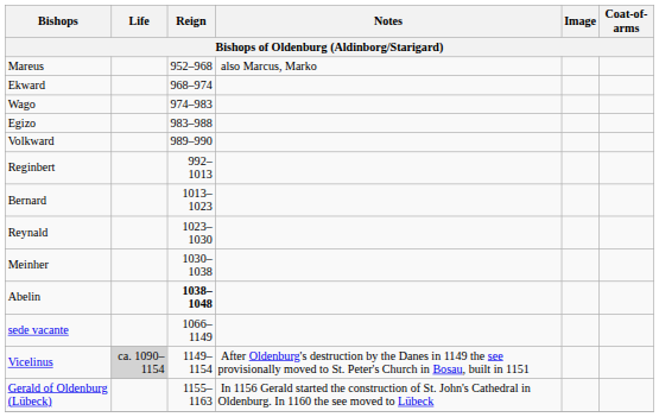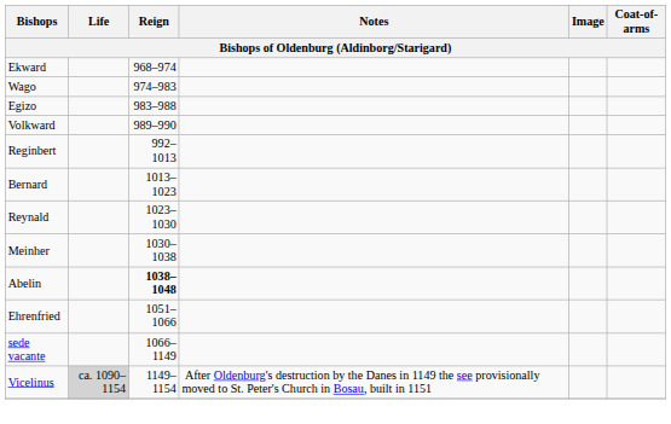 <table class="wikitable toptextcells">
 <tr class="hintergrundfarbe5">
 <th>Bishops</th>
 <th>Life</th>
 <th>Reign</th>
 <th>Notes</th>
 <th>Image</th>
 <th>Coat-of-arms</th>
 </tr>
 <tr>
 <th colspan=6 align="center">Bishops of Oldenburg (Aldinborg/Starigard)</th>
-</tr>
-<tr>
-<td>Mareus</td>
-<td align="right"></td>
-<td align="right">952–968</td>
-<td align="left"> also Marcus, Marko</td>
-<td align="left"></td>
-<td align="left"></td>
 </tr>
 <tr>
 <td>Ekward</td>
 <td align="right"></td>
 <td align="right">968–974</td>
 <td align="left"> </td>
 <td align="left"></td>
 <td align="left"></td>
 </tr>
 <tr>
 <td>Wago</td>
 <td align="right"></td>
 <td align="right">974–983</td>
 <td align="left"> </td>
 <td align="left"></td>
 <td align="left"></td>
 </tr>
 <tr>
 <td>Egizo</td>
 <td align="right"></td>
 <td align="right">983–988</td>
 <td align="left"> </td>
 <td align="left"></td>
 <td align="left"></td>
 </tr>
 <tr>
 <td>Volkward</td>
 <td align="right"></td>
 <td align="right">989–990</td>
 <td align="left"> </td>
 <td align="left"></td>
 <td align="left"></td>
 </tr>
 <tr>
 <td>Reginbert</td>
 <td align="right"></td>
 <td align="right">992–1013</td>
 <td align="left"> </td>
 <td align="left"></td>
 <td align="left"></td>
 </tr>
 <tr>
 <td>Bernard</td>
 <td align="right"></td>
 <td align="right">1013–1023</td>
 <td align="left"> </td>
 <td align="left"></td>
 <td align="left"></td>
 </tr>
 <tr>
 <td>Reynald</td>
 <td align="right"></td>
 <td align="right">1023–1030</td>
 <td align="left"> </td>
 <td align="left"></td>
 <td align="left"></td>
 </tr>
 <tr>
 <td>Meinher</td>
 <td align="right"></td>
 <td align="right">1030–1038</td>
 <td align="left"> </td>
 <td align="left"></td>
 <td align="left"></td>
 </tr>
 <tr>
 <td>Abelin</td>
 <td align="right"></td>
 <td align="right"><strong>1038–1048</strong></td>
 <td align="left"> </td>
 <td align="left"></td>
 <td align="left"></td>
 </tr>
 <tr>
+<td>Ehrenfried</td>
+<td align="right"></td>
+<td align="right">1051–1066</td>
+<td align="left"> </td>
+<td align="left"></td>
+<td align="left"></td>
+</tr>
+<tr>
 <td><a href='#'>sede vacante</a></td>
 <td align="right"></td>
 <td align="right">1066–1149</td>
 <td align="left"> </td>
 <td align="left"></td>
 <td align="left"></td>
 </tr>
 <tr>
 <td><a href='#'>Vicelinus</a></td>
 <td align="right" style="background: lightgrey;">ca. 1090–1154</td>
 <td align="right">1149–1154</td>
 <td align="left"> After <a href='#'>Oldenburg</a>'s destruction by the Danes in 1149 the <a href='#'>see</a> provisionally moved to St. Peter's Church in <a href='#'>Bosau</a>, built in 1151</td>
 <td align="left"></td>
 <td align="left"></td>
 </tr>
 <tr>
-<td><a href='#'>Gerald of Oldenburg (Lübeck)</a></td>
-<td align="right"></td>
-<td align="right">1155–1163</td>
-<td align="left"> In 1156 Gerald started the construction of St. John's Cathedral in Oldenburg. In 1160 the see moved to <a href='#'>Lübeck</a></td>
-<td align="left"></td>
-<td align="left"></td>
-</tr>
-<tr>
 </tr>
 </table>
